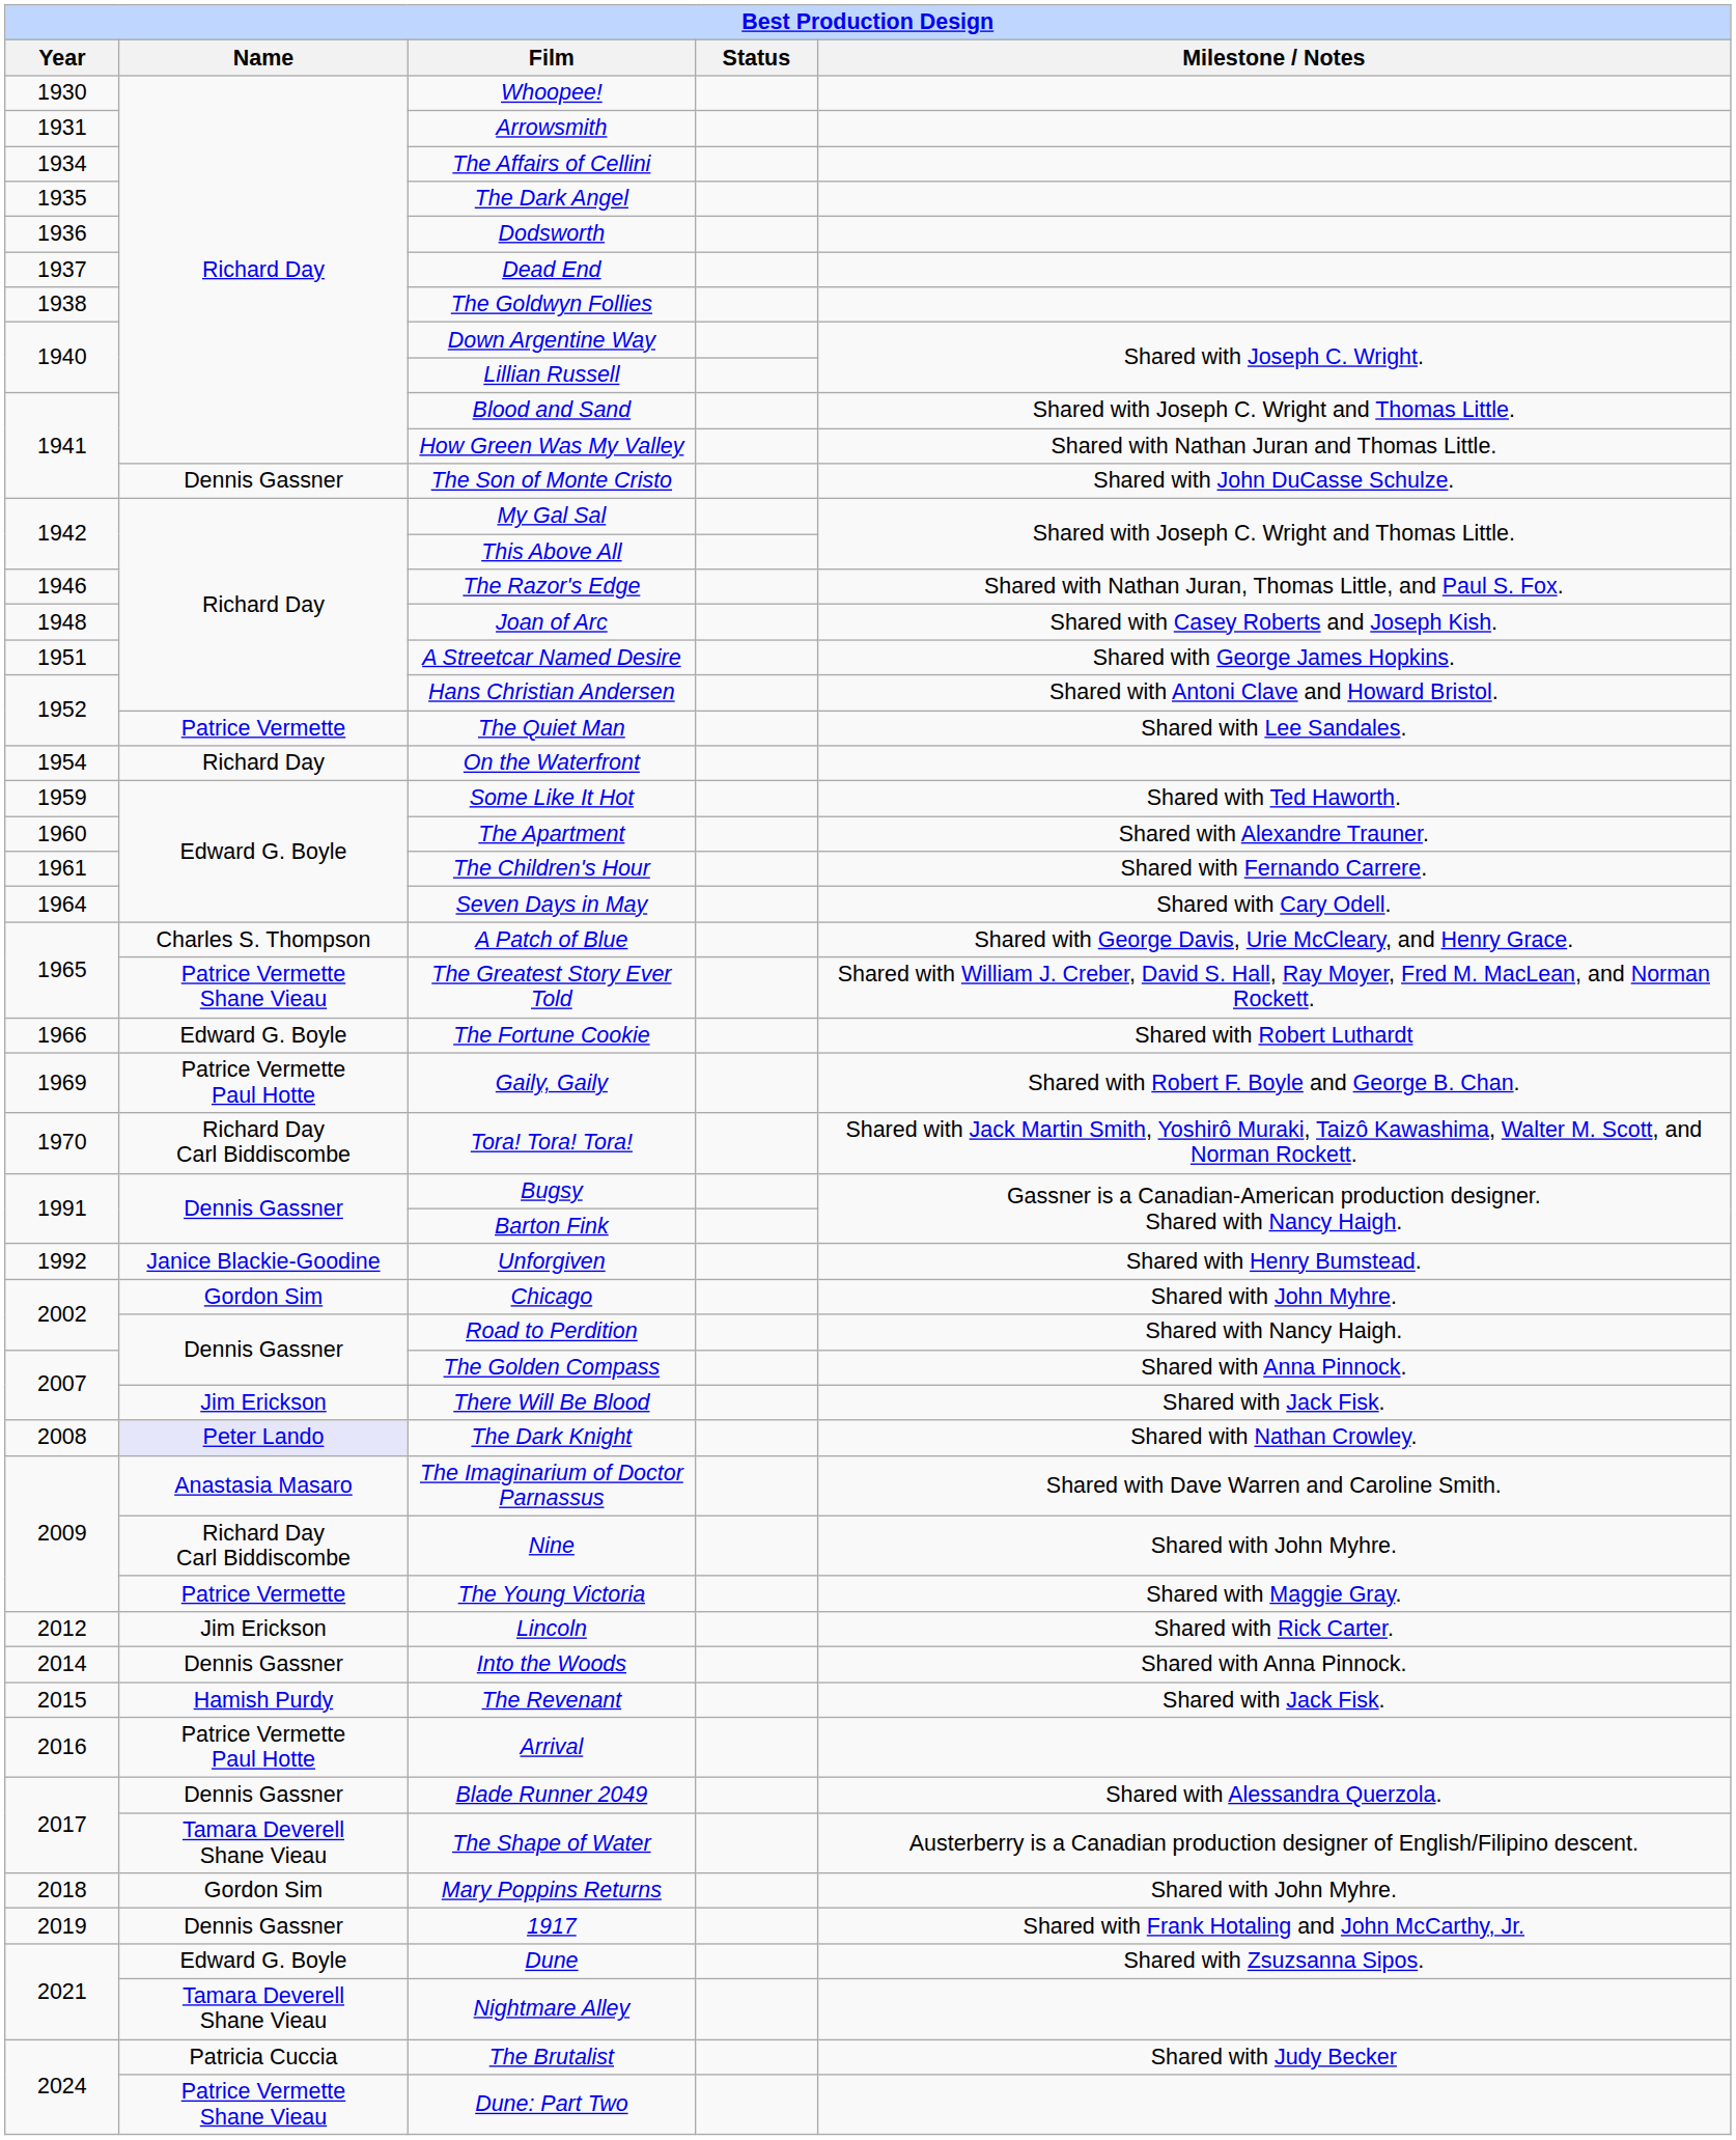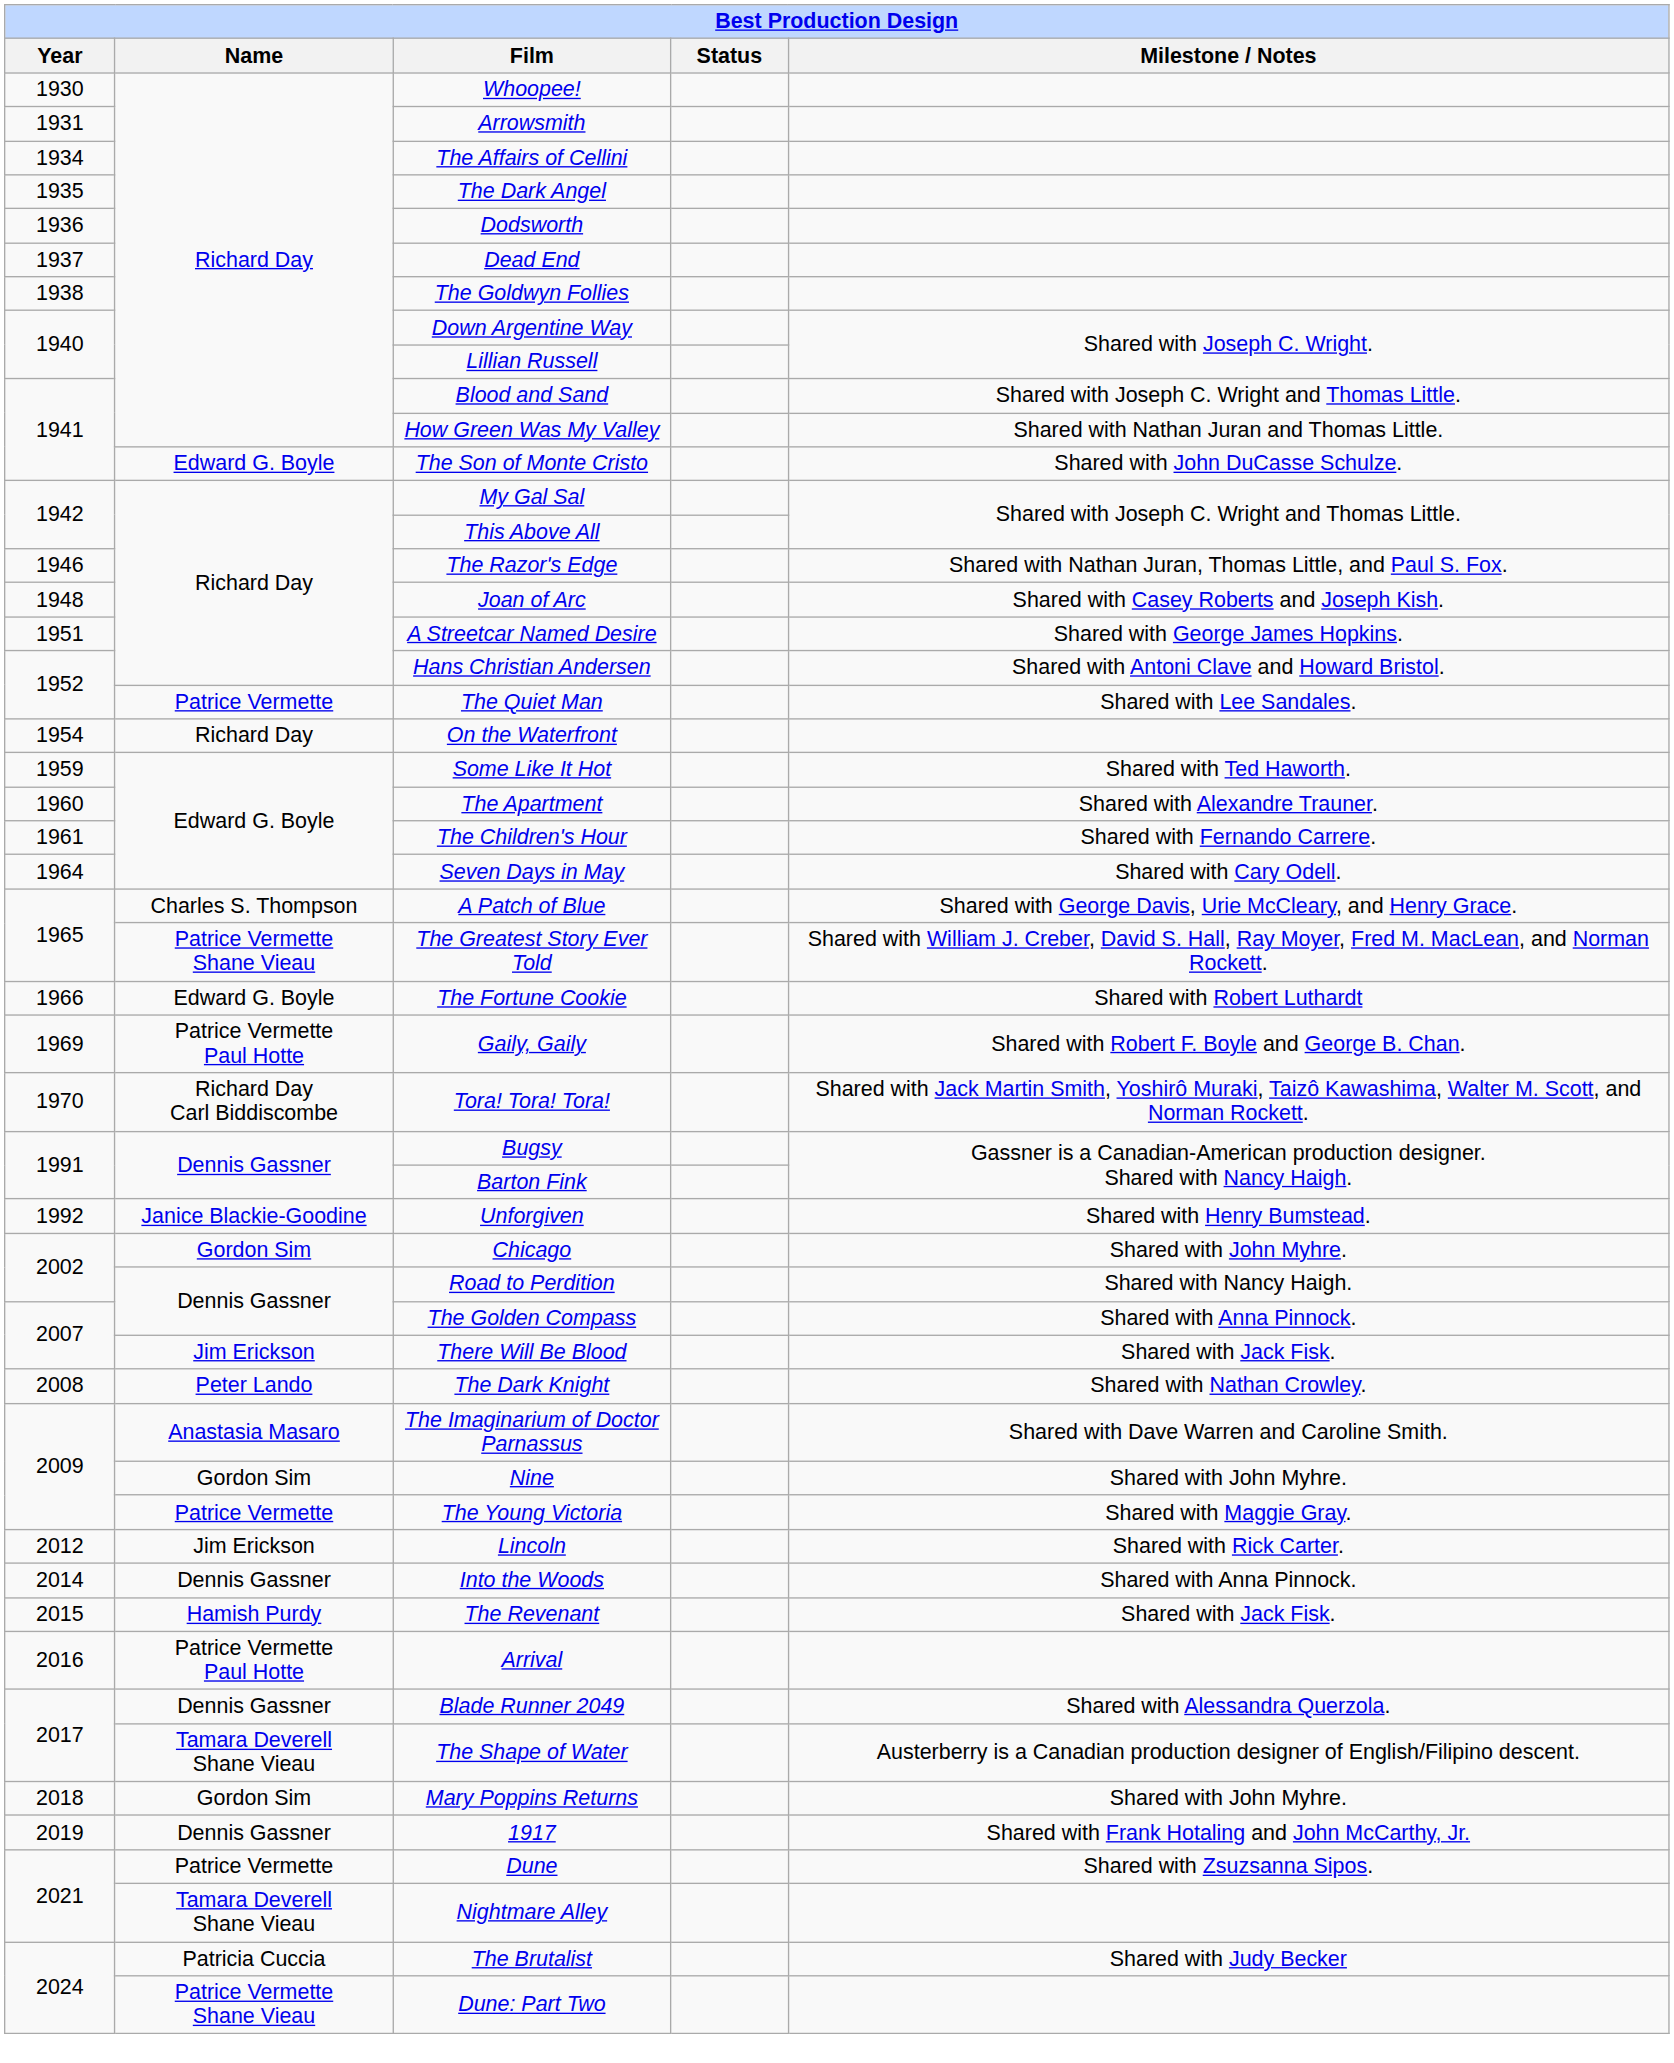 <table class="wikitable" style="text-align: center">
 <tr style="background:#bfd7ff;">
 <td colspan="5" style="text-align:center;"><strong><a href='#'>Best Production Design</a></strong></td>
 </tr>
 <tr style="background:#ebf5ff;">
 <th style="width:075px;">Year</th>
 <th style="width:200px;">Name</th>
 <th style="width:200px;">Film</th>
 <th style="width:080px;">Status</th>
 <th style="width:650px;">Milestone / Notes</th>
 </tr>
 <tr>
 <td>1930</td>
 <td rowspan="11"><a href='#'>Richard Day</a></td>
 <td><a href='#'><em>Whoopee!</em></a></td>
 <td></td>
 <td></td>
 </tr>
 <tr>
 <td>1931</td>
 <td><a href='#'><em>Arrowsmith</em></a></td>
 <td></td>
 <td></td>
 </tr>
 <tr>
 <td>1934</td>
 <td><em><a href='#'>The Affairs of Cellini</a></em></td>
 <td></td>
 <td></td>
 </tr>
 <tr>
 <td>1935</td>
 <td><a href='#'><em>The Dark Angel</em></a></td>
 <td></td>
 <td></td>
 </tr>
 <tr>
 <td>1936</td>
 <td><a href='#'><em>Dodsworth</em></a></td>
 <td></td>
 <td></td>
 </tr>
 <tr>
 <td>1937</td>
 <td><a href='#'><em>Dead End</em></a></td>
 <td></td>
 <td></td>
 </tr>
 <tr>
 <td>1938</td>
 <td><em><a href='#'>The Goldwyn Follies</a></em></td>
 <td></td>
 <td></td>
 </tr>
 <tr>
 <td rowspan="2">1940</td>
 <td><em><a href='#'>Down Argentine Way</a></em></td>
 <td></td>
 <td rowspan="2">Shared with <a href='#'>Joseph C. Wright</a>.</td>
 </tr>
 <tr>
 <td><a href='#'><em>Lillian Russell</em></a></td>
 <td></td>
 </tr>
 <tr>
 <td rowspan="3">1941</td>
 <td><a href='#'><em>Blood and Sand</em></a></td>
 <td></td>
 <td>Shared with Joseph C. Wright and <a href='#'>Thomas Little</a>.</td>
 </tr>
 <tr>
 <td><a href='#'><em>How Green Was My Valley</em></a></td>
 <td></td>
 <td>Shared with Nathan Juran and Thomas Little.</td>
 </tr>
 <tr>
-<td>Dennis Gassner</td>
+<td><a href='#'>Edward G. Boyle</a></td>
 <td><em><a href='#'>The Son of Monte Cristo</a></em></td>
 <td></td>
 <td>Shared with <a href='#'>John DuCasse Schulze</a>.</td>
 </tr>
 <tr>
 <td rowspan="2">1942</td>
 <td rowspan="6">Richard Day</td>
 <td><em><a href='#'>My Gal Sal</a></em></td>
 <td></td>
 <td rowspan="2">Shared with Joseph C. Wright and Thomas Little.</td>
 </tr>
 <tr>
 <td><a href='#'><em>This Above All</em></a></td>
 <td></td>
 </tr>
 <tr>
 <td>1946</td>
 <td><a href='#'><em>The Razor's Edge</em></a></td>
 <td></td>
 <td>Shared with Nathan Juran, Thomas Little, and <a href='#'>Paul S. Fox</a>.</td>
 </tr>
 <tr>
 <td>1948</td>
 <td><a href='#'><em>Joan of Arc</em></a></td>
 <td></td>
 <td>Shared with <a href='#'>Casey Roberts</a> and <a href='#'>Joseph Kish</a>.</td>
 </tr>
 <tr>
 <td>1951</td>
 <td><a href='#'><em>A Streetcar Named Desire</em></a></td>
 <td></td>
 <td>Shared with <a href='#'>George James Hopkins</a>.</td>
 </tr>
 <tr>
 <td rowspan="2">1952</td>
 <td><a href='#'><em>Hans Christian Andersen</em></a></td>
 <td></td>
 <td>Shared with <a href='#'>Antoni Clave</a> and <a href='#'>Howard Bristol</a>.</td>
 </tr>
 <tr>
 <td><a href='#'>Patrice Vermette</a></td>
 <td><em><a href='#'>The Quiet Man</a></em></td>
 <td></td>
 <td>Shared with <a href='#'>Lee Sandales</a>.</td>
 </tr>
 <tr>
 <td>1954</td>
 <td>Richard Day</td>
 <td><em><a href='#'>On the Waterfront</a></em></td>
 <td></td>
 <td></td>
 </tr>
 <tr>
 <td>1959</td>
 <td rowspan="4">Edward G. Boyle</td>
 <td><em><a href='#'>Some Like It Hot</a></em></td>
 <td></td>
 <td>Shared with <a href='#'>Ted Haworth</a>.</td>
 </tr>
 <tr>
 <td>1960</td>
 <td><em><a href='#'>The Apartment</a></em></td>
 <td></td>
 <td>Shared with <a href='#'>Alexandre Trauner</a>.</td>
 </tr>
 <tr>
 <td>1961</td>
 <td><a href='#'><em>The Children's Hour</em></a></td>
 <td></td>
 <td>Shared with <a href='#'>Fernando Carrere</a>.</td>
 </tr>
 <tr>
 <td>1964</td>
 <td><em><a href='#'>Seven Days in May</a></em></td>
 <td></td>
 <td>Shared with <a href='#'>Cary Odell</a>.</td>
 </tr>
 <tr>
 <td rowspan="2">1965</td>
 <td>Charles S. Thompson</td>
 <td><em><a href='#'>A Patch of Blue</a></em></td>
 <td></td>
 <td>Shared with <a href='#'>George Davis</a>, <a href='#'>Urie McCleary</a>, and <a href='#'>Henry Grace</a>.</td>
 </tr>
 <tr>
 <td><a href='#'>Patrice Vermette</a><br><a href='#'>Shane Vieau</a></td>
 <td><em><a href='#'>The Greatest Story Ever Told</a></em></td>
 <td></td>
 <td>Shared with <a href='#'>William J. Creber</a>, <a href='#'>David S. Hall</a>, <a href='#'>Ray Moyer</a>, <a href='#'>Fred M. MacLean</a>, and <a href='#'>Norman Rockett</a>.</td>
 </tr>
 <tr>
 <td>1966</td>
 <td>Edward G. Boyle</td>
 <td><em><a href='#'>The Fortune Cookie</a></em></td>
 <td></td>
 <td>Shared with <a href='#'>Robert Luthardt</a></td>
 </tr>
 <tr>
 <td>1969</td>
 <td>Patrice Vermette<br><a href='#'>Paul Hotte</a></td>
 <td><em><a href='#'>Gaily, Gaily</a></em></td>
 <td></td>
 <td>Shared with <a href='#'>Robert F. Boyle</a> and <a href='#'>George B. Chan</a>.</td>
 </tr>
 <tr>
 <td>1970</td>
 <td>Richard Day<br>Carl Biddiscombe</td>
 <td><em><a href='#'>Tora! Tora! Tora!</a></em></td>
 <td></td>
 <td>Shared with <a href='#'>Jack Martin Smith</a>, <a href='#'>Yoshirô Muraki</a>, <a href='#'>Taizô Kawashima</a>, <a href='#'>Walter M. Scott</a>, and <a href='#'>Norman Rockett</a>.</td>
 </tr>
 <tr>
 <td rowspan="2">1991</td>
 <td rowspan="2"><a href='#'>Dennis Gassner</a></td>
 <td><em><a href='#'>Bugsy</a></em></td>
 <td></td>
 <td rowspan="2">Gassner is a Canadian-American production designer.<br>Shared with <a href='#'>Nancy Haigh</a>.</td>
 </tr>
 <tr>
 <td><em><a href='#'>Barton Fink</a></em></td>
 <td></td>
 </tr>
 <tr>
 <td>1992</td>
 <td><a href='#'>Janice Blackie-Goodine</a></td>
 <td><em><a href='#'>Unforgiven</a></em></td>
 <td></td>
 <td>Shared with <a href='#'>Henry Bumstead</a>.</td>
 </tr>
 <tr>
 <td rowspan="2">2002</td>
 <td><a href='#'>Gordon Sim</a></td>
 <td><em><a href='#'>Chicago</a></em></td>
 <td></td>
 <td>Shared with <a href='#'>John Myhre</a>.</td>
 </tr>
 <tr>
 <td rowspan="2">Dennis Gassner</td>
 <td><em><a href='#'>Road to Perdition</a></em></td>
 <td></td>
 <td>Shared with Nancy Haigh.</td>
 </tr>
 <tr>
 <td rowspan="2">2007</td>
 <td><a href='#'><em>The Golden Compass</em></a></td>
 <td></td>
 <td>Shared with <a href='#'>Anna Pinnock</a>.</td>
 </tr>
 <tr>
 <td><a href='#'>Jim Erickson</a></td>
 <td><em><a href='#'>There Will Be Blood</a></em></td>
 <td></td>
 <td>Shared with <a href='#'>Jack Fisk</a>.</td>
 </tr>
 <tr>
 <td>2008</td>
-<td style="background: lavender;"><a href='#'>Peter Lando</a></td>
+<td><a href='#'>Peter Lando</a></td>
 <td><em><a href='#'>The Dark Knight</a></em></td>
 <td></td>
 <td>Shared with <a href='#'>Nathan Crowley</a>.</td>
 </tr>
 <tr>
 <td rowspan="3">2009</td>
 <td><a href='#'>Anastasia Masaro</a></td>
 <td><em><a href='#'>The Imaginarium of Doctor Parnassus</a></em></td>
 <td></td>
 <td>Shared with Dave Warren and Caroline Smith.</td>
 </tr>
 <tr>
-<td>Richard Day<br>Carl Biddiscombe</td>
+<td>Gordon Sim</td>
 <td><em><a href='#'>Nine</a></em></td>
 <td></td>
 <td>Shared with John Myhre.</td>
 </tr>
 <tr>
 <td><a href='#'>Patrice Vermette</a></td>
 <td><em><a href='#'>The Young Victoria</a></em></td>
 <td></td>
 <td>Shared with <a href='#'>Maggie Gray</a>.</td>
 </tr>
 <tr>
 <td>2012</td>
 <td>Jim Erickson</td>
 <td><a href='#'><em>Lincoln</em></a></td>
 <td></td>
 <td>Shared with <a href='#'>Rick Carter</a>.</td>
 </tr>
 <tr>
 <td>2014</td>
 <td>Dennis Gassner</td>
 <td><a href='#'><em>Into the Woods</em></a></td>
 <td></td>
 <td>Shared with Anna Pinnock.</td>
 </tr>
 <tr>
 <td>2015</td>
 <td><a href='#'>Hamish Purdy</a></td>
 <td><a href='#'><em>The Revenant</em></a></td>
 <td></td>
 <td>Shared with <a href='#'>Jack Fisk</a>.</td>
 </tr>
 <tr>
 <td>2016</td>
 <td>Patrice Vermette<br><a href='#'>Paul Hotte</a></td>
 <td><a href='#'><em>Arrival</em></a></td>
 <td></td>
 <td></td>
 </tr>
 <tr>
 <td rowspan="2">2017</td>
 <td>Dennis Gassner</td>
 <td><em><a href='#'>Blade Runner 2049</a></em></td>
 <td></td>
 <td>Shared with <a href='#'>Alessandra Querzola</a>.</td>
 </tr>
 <tr>
 <td><a href='#'>Tamara Deverell</a><br>Shane Vieau</td>
 <td><em><a href='#'>The Shape of Water</a></em></td>
 <td></td>
 <td>Austerberry is a Canadian production designer of English/Filipino descent.</td>
 </tr>
 <tr>
 <td>2018</td>
 <td>Gordon Sim</td>
 <td><em><a href='#'>Mary Poppins Returns</a></em></td>
 <td></td>
 <td>Shared with John Myhre.</td>
 </tr>
 <tr>
 <td>2019</td>
 <td>Dennis Gassner</td>
 <td><em><a href='#'>1917</a></em></td>
 <td></td>
 <td>Shared with <a href='#'>Frank Hotaling</a> and <a href='#'>John McCarthy, Jr.</a></td>
 </tr>
 <tr>
 <td rowspan="2">2021</td>
-<td>Edward G. Boyle</td>
+<td>Patrice Vermette</td>
 <td><em><a href='#'>Dune</a></em></td>
 <td></td>
 <td>Shared with <a href='#'>Zsuzsanna Sipos</a>.</td>
 </tr>
 <tr>
 <td><a href='#'>Tamara Deverell</a><br>Shane Vieau</td>
 <td><em><a href='#'>Nightmare Alley</a></em></td>
 <td></td>
 <td></td>
 </tr>
 <tr>
 <td rowspan="2">2024</td>
 <td>Patricia Cuccia</td>
 <td><em><a href='#'>The Brutalist</a></em></td>
 <td></td>
 <td>Shared with <a href='#'>Judy Becker</a></td>
 </tr>
 <tr>
 <td><a href='#'>Patrice Vermette</a><br><a href='#'>Shane Vieau</a></td>
 <td><em><a href='#'>Dune: Part Two</a></em></td>
 <td></td>
 <td></td>
 </tr>
 </table>
